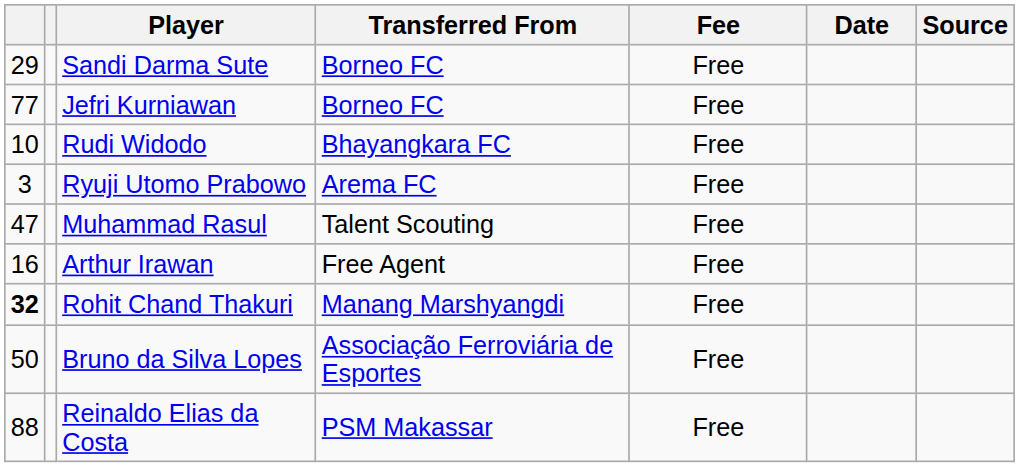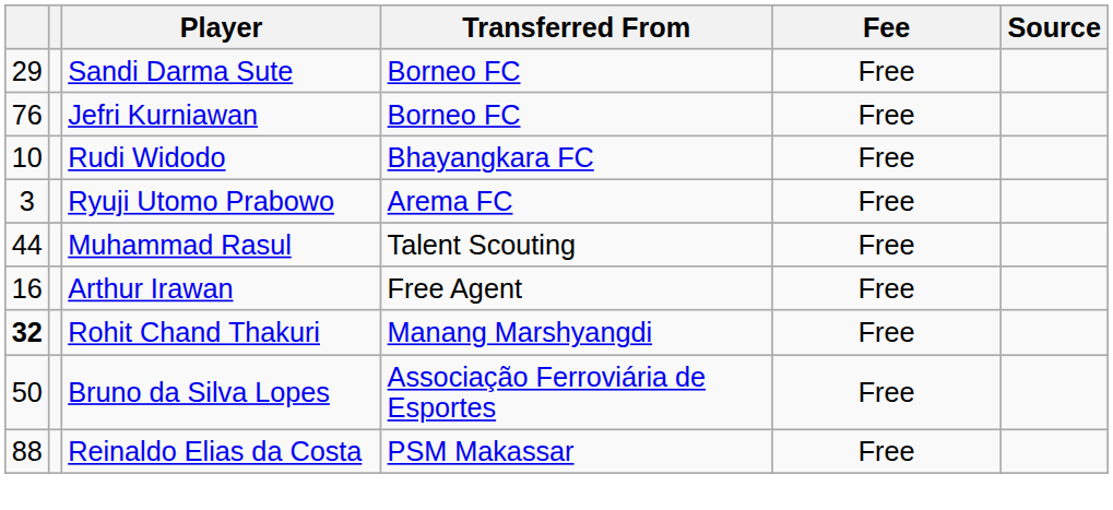 <table class="wikitable plainrowheaders sortable" style="font-size:95%">
 <tr>
 <th></th>
 <th></th>
 <th scope=col style="width:200px;"><strong>Player</strong></th>
 <th scope=col style="width:250px;"><strong>Transferred From</strong></th>
 <th scope=col style="width:150px;"><strong>Fee</strong></th>
-<th scope=col style="width:78px;"><strong>Date</strong></th>
 <th><strong>Source</strong></th>
 </tr>
 <tr>
 <td align=center>29</td>
 <td align=center></td>
 <td> <a href='#'>Sandi Darma Sute</a></td>
 <td> <a href='#'>Borneo FC</a></td>
 <td align=center>Free</td>
 <td align=center></td>
-<td align=center></td>
 </tr>
 <tr>
-<td align=center>77</td>
+<td align=center>76</td>
 <td align=center></td>
 <td> <a href='#'>Jefri Kurniawan</a></td>
 <td> <a href='#'>Borneo FC</a></td>
 <td align=center>Free</td>
-<td align=center></td>
 <td align=center></td>
 </tr>
 <tr>
 <td align=center>10</td>
 <td align=center></td>
 <td> <a href='#'>Rudi Widodo</a></td>
 <td> <a href='#'>Bhayangkara FC</a></td>
 <td align=center>Free</td>
 <td align=center></td>
-<td align=center></td>
 </tr>
 <tr>
 <td align=center>3</td>
 <td align=center></td>
 <td> <a href='#'>Ryuji Utomo Prabowo</a></td>
 <td> <a href='#'>Arema FC</a></td>
 <td align=center>Free</td>
 <td align=center></td>
-<td align=center></td>
 </tr>
 <tr>
-<td align=center>47</td>
+<td align=center>44</td>
 <td align=center></td>
 <td> <a href='#'>Muhammad Rasul</a></td>
 <td>Talent Scouting</td>
 <td align=center>Free</td>
-<td align=center></td>
 <td align=center></td>
 </tr>
 <tr>
 <td align=center>16</td>
 <td align=center></td>
 <td> <a href='#'>Arthur Irawan</a></td>
 <td>Free Agent</td>
 <td align=center>Free</td>
 <td align=center></td>
-<td align=center></td>
 </tr>
 <tr>
 <td align=center><strong>32</strong></td>
 <td align=center></td>
 <td> <a href='#'>Rohit Chand Thakuri</a></td>
 <td> <a href='#'>Manang Marshyangdi</a></td>
 <td align=center>Free</td>
-<td align=center></td>
 <td align=center></td>
 </tr>
 <tr>
 <td align=center>50</td>
 <td align=center></td>
 <td> <a href='#'>Bruno da Silva Lopes</a></td>
 <td> <a href='#'>Associação Ferroviária de Esportes</a></td>
 <td align=center>Free</td>
 <td align=center></td>
-<td align=center></td>
 </tr>
 <tr>
 <td align=center>88</td>
 <td align=center></td>
 <td> <a href='#'>Reinaldo Elias da Costa</a></td>
 <td> <a href='#'>PSM Makassar</a></td>
 <td align=center>Free</td>
 <td align=center></td>
-<td align=center></td>
 </tr>
 </table>
